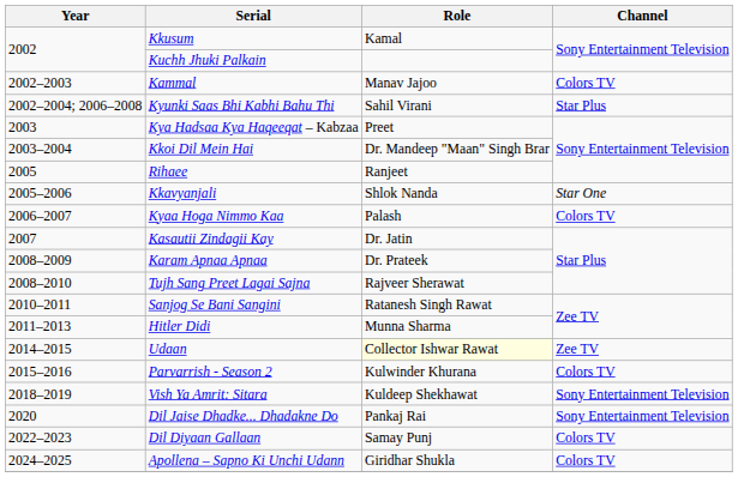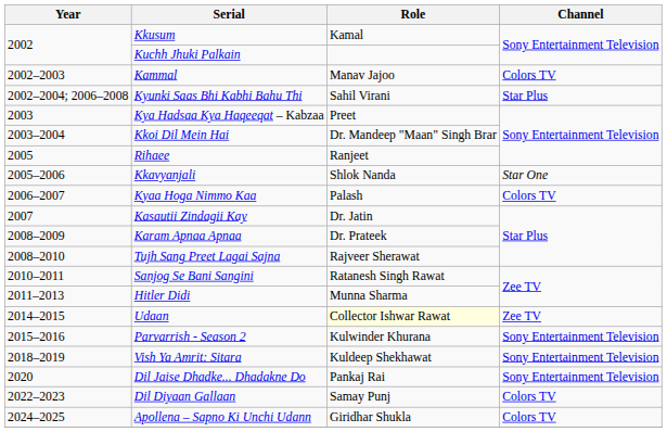 <table class="wikitable sortable">
 <tr>
 <th>Year</th>
 <th>Serial</th>
 <th>Role</th>
 <th>Channel</th>
 </tr>
 <tr>
 <td rowspan= "2">2002</td>
 <td><em><a href='#'>Kkusum</a></em></td>
 <td>Kamal</td>
 <td rowspan = "2"><a href='#'>Sony Entertainment Television</a></td>
 </tr>
 <tr>
 <td><em><a href='#'>Kuchh Jhuki Palkain</a></em></td>
 <td></td>
 </tr>
 <tr>
 <td>2002–2003</td>
 <td><em><a href='#'>Kammal</a></em></td>
 <td>Manav Jajoo</td>
 <td><a href='#'>Colors TV</a></td>
 </tr>
 <tr>
 <td>2002–2004; 2006–2008</td>
 <td><em><a href='#'>Kyunki Saas Bhi Kabhi Bahu Thi</a></em></td>
 <td>Sahil Virani</td>
 <td><a href='#'>Star Plus</a></td>
 </tr>
 <tr>
 <td>2003</td>
 <td><em><a href='#'>Kya Hadsaa Kya Haqeeqat</a></em> – Kabzaa</td>
 <td>Preet</td>
 <td rowspan = "3"><a href='#'>Sony Entertainment Television</a></td>
 </tr>
 <tr>
 <td>2003–2004</td>
 <td><em><a href='#'>Kkoi Dil Mein Hai</a></em></td>
 <td>Dr. Mandeep "Maan" Singh Brar</td>
 </tr>
 <tr>
 <td>2005</td>
 <td><em><a href='#'> Rihaee</a></em></td>
 <td>Ranjeet</td>
 </tr>
 <tr>
 <td>2005–2006</td>
 <td><em><a href='#'>Kkavyanjali</a></em></td>
 <td>Shlok Nanda</td>
 <td><em>Star One</em></td>
 </tr>
 <tr>
 <td>2006–2007</td>
 <td><em><a href='#'>Kyaa Hoga Nimmo Kaa</a></em></td>
 <td>Palash</td>
 <td><a href='#'>Colors TV</a></td>
 </tr>
 <tr>
 <td>2007</td>
 <td><em><a href='#'> Kasautii Zindagii Kay</a></em></td>
 <td>Dr. Jatin</td>
 <td rowspan = "3"><a href='#'>Star Plus</a></td>
 </tr>
 <tr>
 <td>2008–2009</td>
 <td><em><a href='#'>Karam Apnaa Apnaa</a></em></td>
 <td>Dr. Prateek</td>
 </tr>
 <tr>
 <td>2008–2010</td>
 <td><em><a href='#'> Tujh Sang Preet Lagai Sajna</a></em></td>
 <td>Rajveer Sherawat</td>
 </tr>
 <tr>
 <td>2010–2011</td>
 <td><em><a href='#'>Sanjog Se Bani Sangini</a></em></td>
 <td>Ratanesh Singh Rawat</td>
 <td rowspan = "2"><a href='#'>Zee TV</a></td>
 </tr>
 <tr>
 <td>2011–2013</td>
 <td><em><a href='#'>Hitler Didi</a></em></td>
 <td>Munna Sharma</td>
 </tr>
 <tr>
 <td>2014–2015</td>
 <td><em><a href='#'> Udaan</a></em></td>
 <td style="background: lightyellow;">Collector Ishwar Rawat</td>
 <td><a href='#'>Zee TV</a></td>
 </tr>
 <tr>
 <td>2015–2016</td>
 <td><em><a href='#'>Parvarrish - Season 2</a></em></td>
 <td>Kulwinder Khurana</td>
-<td><a href='#'>Colors TV</a></td>
+<td><a href='#'>Sony Entertainment Television</a></td>
 </tr>
 <tr>
 <td>2018–2019</td>
 <td><em><a href='#'>Vish Ya Amrit: Sitara</a></em></td>
 <td>Kuldeep Shekhawat</td>
 <td><a href='#'>Sony Entertainment Television</a></td>
 </tr>
 <tr>
 <td>2020</td>
 <td><em><a href='#'>Dil Jaise Dhadke... Dhadakne Do</a></em></td>
 <td>Pankaj Rai</td>
 <td><a href='#'>Sony Entertainment Television</a></td>
 </tr>
 <tr>
 <td>2022–2023</td>
 <td><em><a href='#'>Dil Diyaan Gallaan</a></em></td>
 <td>Samay Punj</td>
 <td><a href='#'>Colors TV</a></td>
 </tr>
 <tr>
 <td>2024–2025</td>
 <td><em><a href='#'>Apollena – Sapno Ki Unchi Udann</a></em></td>
 <td>Giridhar Shukla</td>
 <td><a href='#'>Colors TV</a></td>
 </tr>
 <tr>
 </tr>
 </table>
